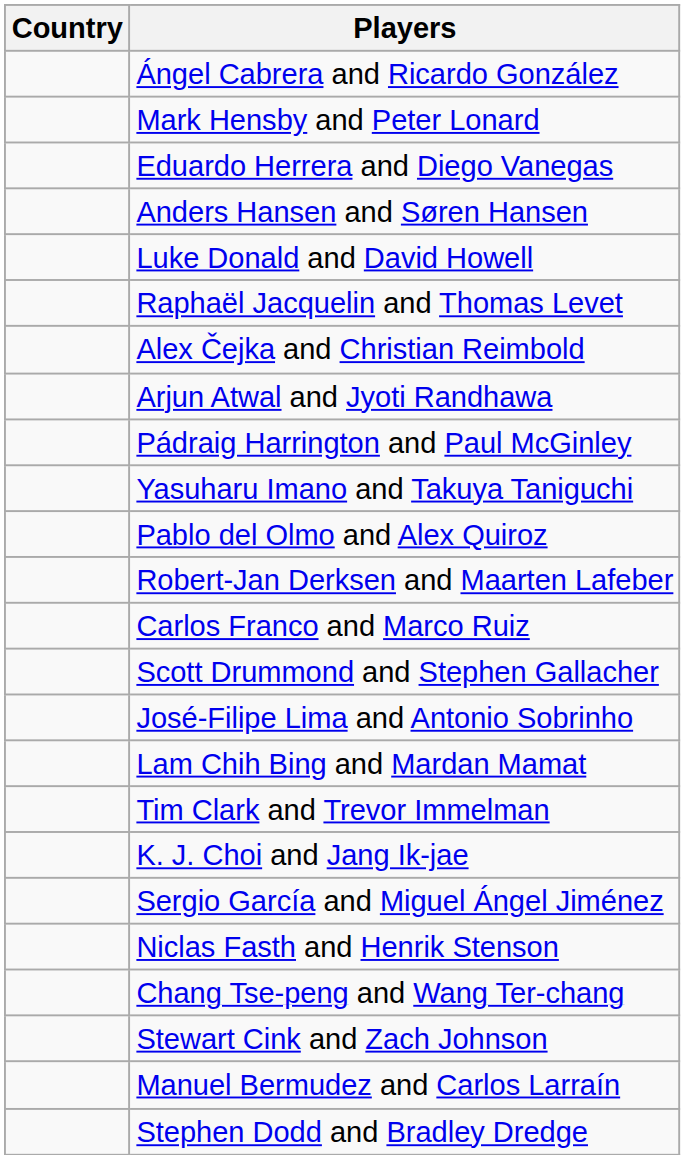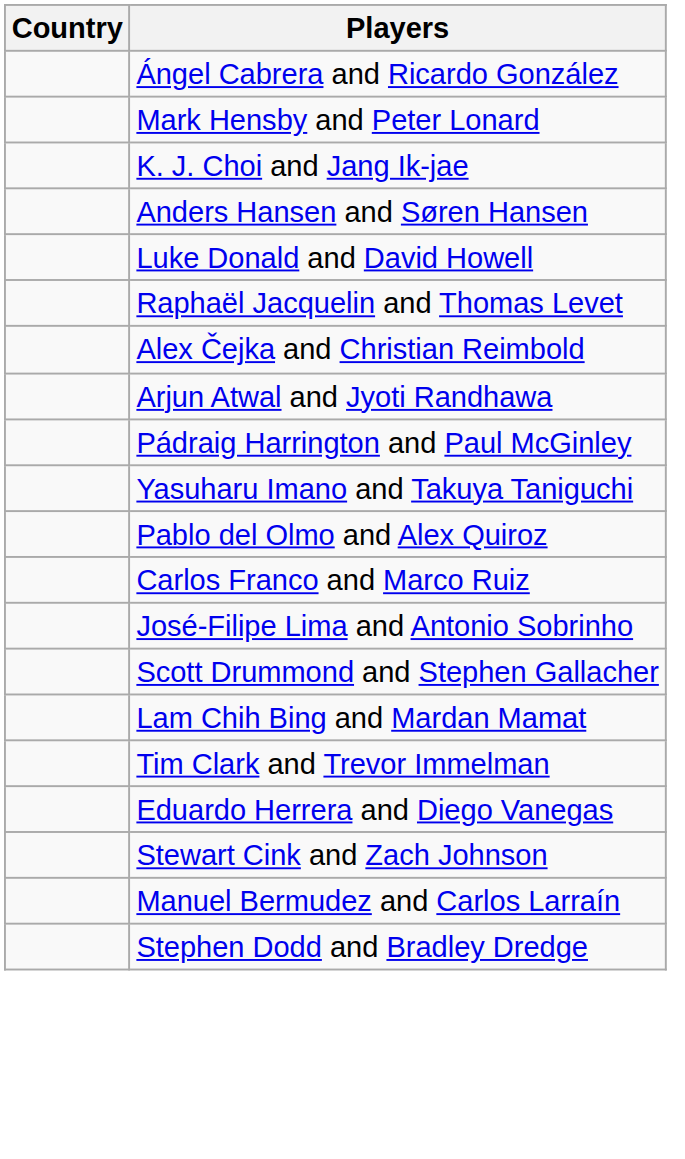 <table class="wikitable" style="font-size:95%;">
 <tr>
 <th>Country</th>
 <th>Players</th>
 </tr>
 <tr>
 <td></td>
 <td><a href='#'>Ángel Cabrera</a> and <a href='#'>Ricardo González</a></td>
 </tr>
 <tr>
 <td></td>
 <td><a href='#'>Mark Hensby</a> and <a href='#'>Peter Lonard</a></td>
 </tr>
 <tr>
 <td></td>
-<td><a href='#'>Eduardo Herrera</a> and <a href='#'>Diego Vanegas</a></td>
+<td><a href='#'>K. J. Choi</a> and <a href='#'>Jang Ik-jae</a></td>
 </tr>
 <tr>
 <td></td>
 <td><a href='#'>Anders Hansen</a> and <a href='#'>Søren Hansen</a></td>
 </tr>
 <tr>
 <td></td>
 <td><a href='#'>Luke Donald</a> and <a href='#'>David Howell</a></td>
 </tr>
 <tr>
 <td></td>
 <td><a href='#'>Raphaël Jacquelin</a> and <a href='#'>Thomas Levet</a></td>
 </tr>
 <tr>
 <td></td>
 <td><a href='#'>Alex Čejka</a> and <a href='#'>Christian Reimbold</a></td>
 </tr>
 <tr>
 <td></td>
 <td><a href='#'>Arjun Atwal</a> and <a href='#'>Jyoti Randhawa</a></td>
 </tr>
 <tr>
 <td></td>
 <td><a href='#'>Pádraig Harrington</a> and <a href='#'>Paul McGinley</a></td>
 </tr>
 <tr>
 <td></td>
 <td><a href='#'>Yasuharu Imano</a> and <a href='#'>Takuya Taniguchi</a></td>
 </tr>
 <tr>
 <td></td>
 <td><a href='#'>Pablo del Olmo</a> and <a href='#'>Alex Quiroz</a></td>
 </tr>
 <tr>
 <td></td>
-<td><a href='#'>Robert-Jan Derksen</a> and <a href='#'>Maarten Lafeber</a></td>
-</tr>
-<tr>
-<td></td>
 <td><a href='#'>Carlos Franco</a> and <a href='#'>Marco Ruiz</a></td>
 </tr>
 <tr>
 <td></td>
-<td><a href='#'>Scott Drummond</a> and <a href='#'>Stephen Gallacher</a></td>
+<td><a href='#'>José-Filipe Lima</a> and <a href='#'>Antonio Sobrinho</a></td>
 </tr>
 <tr>
 <td></td>
-<td><a href='#'>José-Filipe Lima</a> and <a href='#'>Antonio Sobrinho</a></td>
+<td><a href='#'>Scott Drummond</a> and <a href='#'>Stephen Gallacher</a></td>
 </tr>
 <tr>
 <td></td>
 <td><a href='#'>Lam Chih Bing</a> and <a href='#'>Mardan Mamat</a></td>
 </tr>
 <tr>
 <td></td>
 <td><a href='#'>Tim Clark</a> and <a href='#'>Trevor Immelman</a></td>
 </tr>
 <tr>
 <td></td>
-<td><a href='#'>K. J. Choi</a> and <a href='#'>Jang Ik-jae</a></td>
-</tr>
-<tr>
-<td></td>
-<td><a href='#'>Sergio García</a> and <a href='#'>Miguel Ángel Jiménez</a></td>
-</tr>
-<tr>
-<td></td>
-<td><a href='#'>Niclas Fasth</a> and <a href='#'>Henrik Stenson</a></td>
-</tr>
-<tr>
-<td></td>
-<td><a href='#'>Chang Tse-peng</a> and <a href='#'>Wang Ter-chang</a></td>
+<td><a href='#'>Eduardo Herrera</a> and <a href='#'>Diego Vanegas</a></td>
 </tr>
 <tr>
 <td></td>
 <td><a href='#'>Stewart Cink</a> and <a href='#'>Zach Johnson</a></td>
 </tr>
 <tr>
 <td></td>
 <td><a href='#'>Manuel Bermudez</a> and <a href='#'>Carlos Larraín</a></td>
 </tr>
 <tr>
 <td></td>
 <td><a href='#'>Stephen Dodd</a> and <a href='#'>Bradley Dredge</a></td>
 </tr>
 </table>
